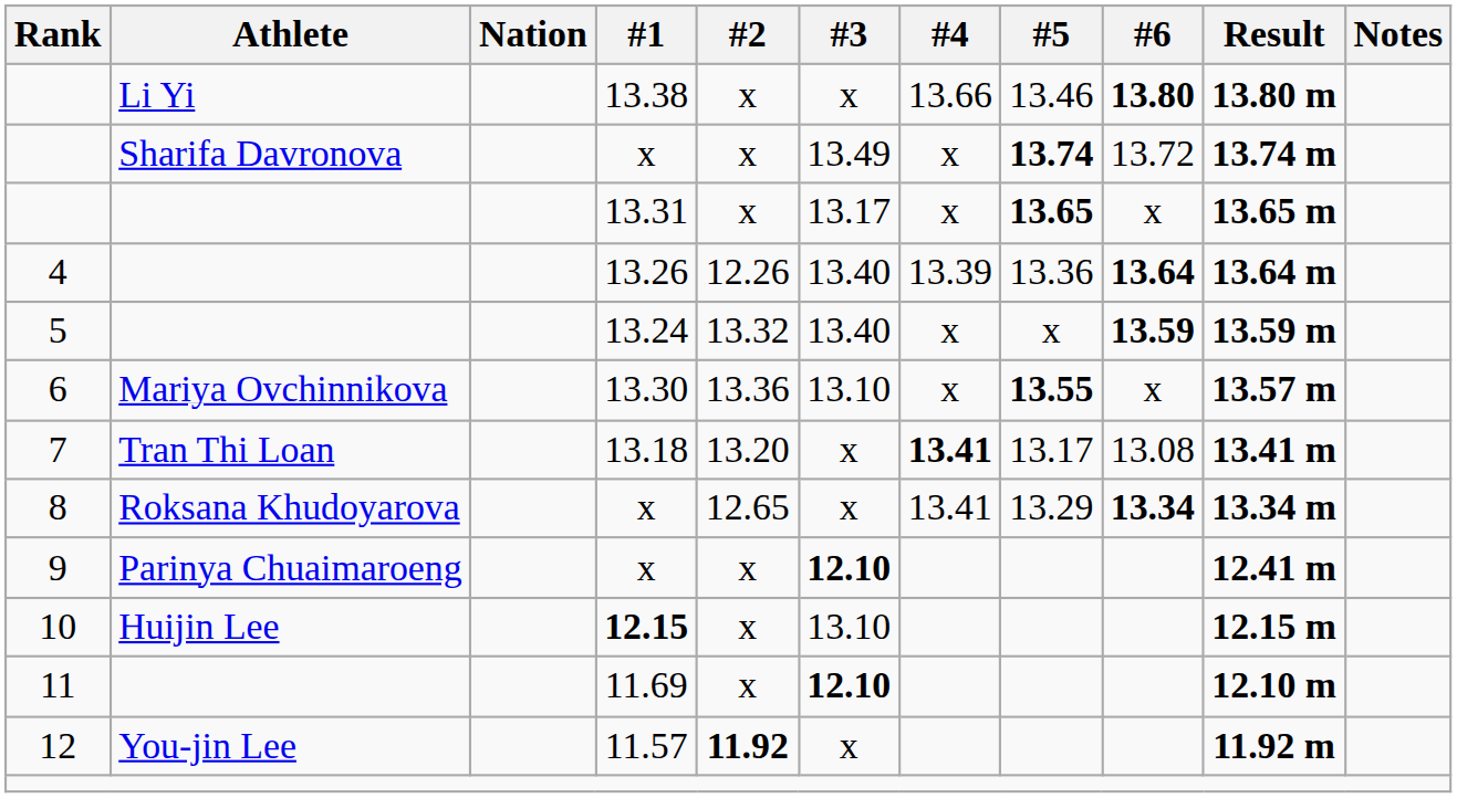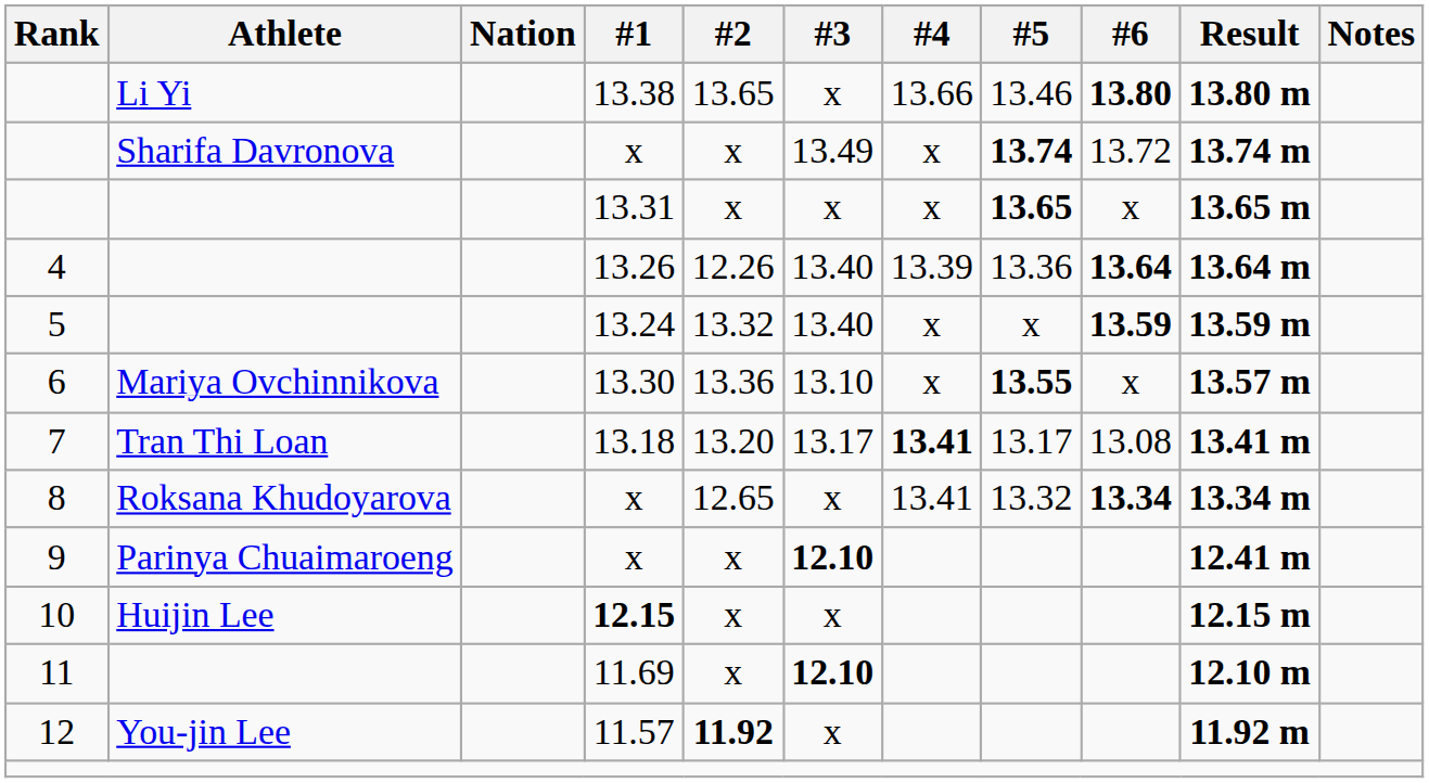 <table class="wikitable sortable" style="text-align:center;">
 <tr>
 <th scope="col" style="width: 10px;">Rank</th>
 <th scope="col">Athlete</th>
 <th scope="col">Nation</th>
 <th scope="col">#1</th>
 <th scope="col">#2</th>
 <th scope="col">#3</th>
 <th scope="col">#4</th>
 <th scope="col">#5</th>
 <th scope="col">#6</th>
 <th scope="col">Result</th>
 <th scope="col">Notes</th>
 </tr>
 <tr>
 <td></td>
 <td align="left"><a href='#'>Li Yi</a></td>
 <td align="left"></td>
 <td>13.38<br> </td>
-<td>x</td>
+<td>13.65<br> </td>
 <td>x</td>
 <td>13.66<br> </td>
 <td>13.46<br> </td>
 <td><strong>13.80</strong><br> </td>
 <td><strong>13.80 m</strong><br> </td>
 <td></td>
 </tr>
 <tr>
 <td></td>
 <td align="left"><a href='#'>Sharifa Davronova</a></td>
 <td align="left"></td>
 <td>x</td>
 <td>x</td>
 <td>13.49<br> </td>
 <td>x</td>
 <td><strong>13.74</strong><br> </td>
 <td>13.72<br> </td>
 <td><strong>13.74 m</strong><br> </td>
 <td></td>
 </tr>
 <tr>
 <td></td>
 <td align="left"></td>
 <td align="left"></td>
 <td>13.31<br> </td>
 <td>x</td>
-<td>13.17<br> </td>
+<td>x</td>
 <td>x</td>
 <td><strong>13.65</strong><br> </td>
 <td>x</td>
 <td><strong>13.65 m</strong><br> </td>
 <td></td>
 </tr>
 <tr>
 <td>4</td>
 <td align="left"></td>
 <td align="left"></td>
 <td>13.26<br> </td>
 <td>12.26<br> </td>
 <td>13.40<br> </td>
 <td>13.39<br> </td>
 <td>13.36<br> </td>
 <td><strong>13.64</strong><br> </td>
 <td><strong>13.64 m</strong><br> </td>
 <td></td>
 </tr>
 <tr>
 <td>5</td>
 <td align=left></td>
 <td align=left></td>
 <td>13.24<br> </td>
 <td>13.32<br> </td>
 <td>13.40<br> </td>
 <td>x</td>
 <td>x</td>
 <td><strong>13.59</strong><br> </td>
 <td><strong>13.59 m</strong><br> </td>
 <td></td>
 </tr>
 <tr>
 <td>6</td>
 <td align="left"><a href='#'>Mariya Ovchinnikova</a></td>
 <td align="left"></td>
 <td>13.30<br> </td>
 <td>13.36<br> </td>
 <td>13.10<br> </td>
 <td>x</td>
 <td><strong>13.55</strong><br> </td>
 <td>x</td>
 <td><strong>13.57 m</strong><br> </td>
 <td></td>
 </tr>
 <tr>
 <td>7</td>
 <td align="left"><a href='#'>Tran Thi Loan</a></td>
 <td align="left"></td>
 <td>13.18<br> </td>
 <td>13.20<br> </td>
-<td>x</td>
+<td>13.17<br> </td>
 <td><strong>13.41</strong><br> </td>
 <td>13.17<br> </td>
 <td>13.08<br> </td>
 <td><strong>13.41 m</strong><br> </td>
 <td></td>
 </tr>
 <tr>
 <td>8</td>
 <td align="left"><a href='#'>Roksana Khudoyarova</a></td>
 <td align="left"></td>
 <td>x</td>
 <td>12.65<br> </td>
 <td>x</td>
 <td>13.41<br> </td>
-<td>13.29<br> </td>
+<td>13.32<br> </td>
 <td><strong>13.34</strong><br> </td>
 <td><strong>13.34 m</strong><br> </td>
 <td></td>
 </tr>
 <tr>
 <td>9</td>
 <td align="left"><a href='#'>Parinya Chuaimaroeng</a></td>
 <td align="left"></td>
 <td>x</td>
 <td>x</td>
 <td><strong>12.10</strong><br> </td>
 <td></td>
 <td></td>
 <td></td>
 <td><strong>12.41 m</strong><br> </td>
 <td></td>
 </tr>
 <tr>
 <td>10</td>
 <td align="left"><a href='#'>Huijin Lee</a></td>
 <td align="left"></td>
 <td><strong>12.15</strong><br> </td>
 <td>x</td>
-<td>13.10<br> </td>
+<td>x</td>
 <td></td>
 <td></td>
 <td></td>
 <td><strong>12.15 m</strong><br> </td>
 <td></td>
 </tr>
 <tr>
 <td>11</td>
 <td align="left"></td>
 <td align="left"></td>
 <td>11.69<br> </td>
 <td>x</td>
 <td><strong>12.10</strong><br> </td>
 <td></td>
 <td></td>
 <td></td>
 <td><strong>12.10 m</strong><br> </td>
 <td></td>
 </tr>
 <tr>
 <td>12</td>
 <td align="left"><a href='#'>You-jin Lee</a></td>
 <td align="left"></td>
 <td>11.57<br> </td>
 <td><strong>11.92</strong><br> </td>
 <td>x</td>
 <td></td>
 <td></td>
 <td></td>
 <td><strong>11.92 m</strong><br> </td>
 <td></td>
 </tr>
 <tr class="sortbottom">
 <td colspan="11"></td>
 </tr>
 </table>
